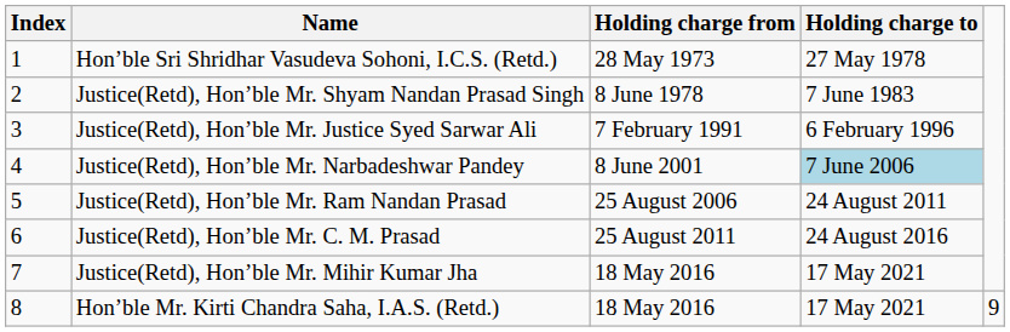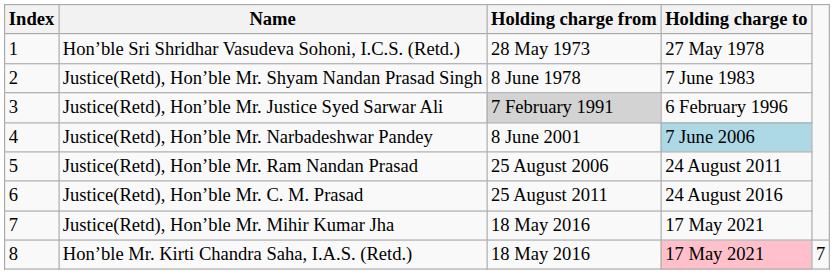 <table class="wikitable">
 <tr>
 <th>Index</th>
 <th>Name</th>
 <th>Holding charge from</th>
 <th>Holding charge to</th>
 </tr>
 <tr>
 <td>1</td>
 <td>Hon’ble Sri Shridhar Vasudeva Sohoni, I.C.S. (Retd.)</td>
 <td>28 May 1973</td>
 <td>27 May 1978 </td>
 </tr>
 <tr>
 <td>2</td>
 <td>Justice(Retd), Hon’ble Mr. Shyam Nandan Prasad Singh</td>
 <td>8 June 1978 </td>
 <td>7 June 1983</td>
 </tr>
 <tr>
 <td>3</td>
 <td>Justice(Retd), Hon’ble Mr. Justice Syed Sarwar Ali</td>
-<td>7 February 1991</td>
+<td style="background: lightgrey;">7 February 1991</td>
 <td>6 February 1996</td>
 </tr>
 <tr>
 <td>4</td>
 <td>Justice(Retd), Hon’ble Mr. Narbadeshwar Pandey</td>
 <td>8 June 2001</td>
 <td style="background: lightblue;">7 June 2006</td>
 </tr>
 <tr>
 <td>5</td>
 <td>Justice(Retd), Hon’ble Mr. Ram Nandan Prasad</td>
 <td>25 August 2006</td>
 <td>24 August 2011</td>
 </tr>
 <tr>
 <td>6</td>
 <td>Justice(Retd), Hon’ble Mr. C. M. Prasad</td>
 <td>25 August 2011</td>
 <td>24 August 2016</td>
 </tr>
 <tr>
 <td>7</td>
 <td>Justice(Retd), Hon’ble Mr. Mihir Kumar Jha</td>
 <td>18 May 2016</td>
 <td>17 May 2021</td>
 </tr>
 <tr>
 <td>8</td>
 <td>Hon’ble Mr. Kirti Chandra Saha, I.A.S. (Retd.)</td>
 <td>18 May 2016</td>
-<td>17 May 2021</td>
-<td>9</td>
+<td style="background: pink;">17 May 2021</td>
+<td>7</td>
 </tr>
 </table>
